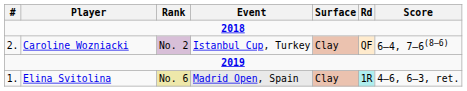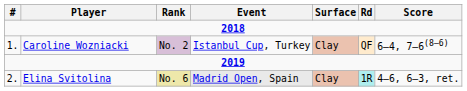 <table class="wikitable sortable">
 <tr>
 <th>#</th>
 <th width=175>Player</th>
 <th>Rank</th>
 <th>Event</th>
 <th>Surface</th>
 <th>Rd</th>
 <th>Score</th>
 </tr>
 <tr>
 <td colspan="7" style="text-align:center;"><strong><a href='#'>2018</a></strong></td>
 </tr>
 <tr>
-<td>2.</td>
+<td>1.</td>
 <td> <a href='#'>Caroline Wozniacki</a></td>
 <td style="background:thistle;">No. 2</td>
 <td><a href='#'>Istanbul Cup</a>, Turkey</td>
 <td bgcolor=EBC2AF>Clay</td>
 <td bgcolor=ffebcd>QF</td>
 <td>6–4, 7–6<sup>(8–6)</sup></td>
 </tr>
 <tr>
 <td colspan="7" style="text-align:center;"><strong><a href='#'>2019</a></strong></td>
 </tr>
 <tr>
-<td>1.</td>
+<td>2.</td>
 <td> <a href='#'>Elina Svitolina</a></td>
 <td bgcolor=EEE8AA>No. 6</td>
 <td bgcolor=e9e9e9><a href='#'>Madrid Open</a>, Spain</td>
 <td bgcolor=EBC2AF>Clay</td>
 <td bgcolor=afeeee>1R</td>
 <td>4–6, 6–3, ret.</td>
 </tr>
 </table>
